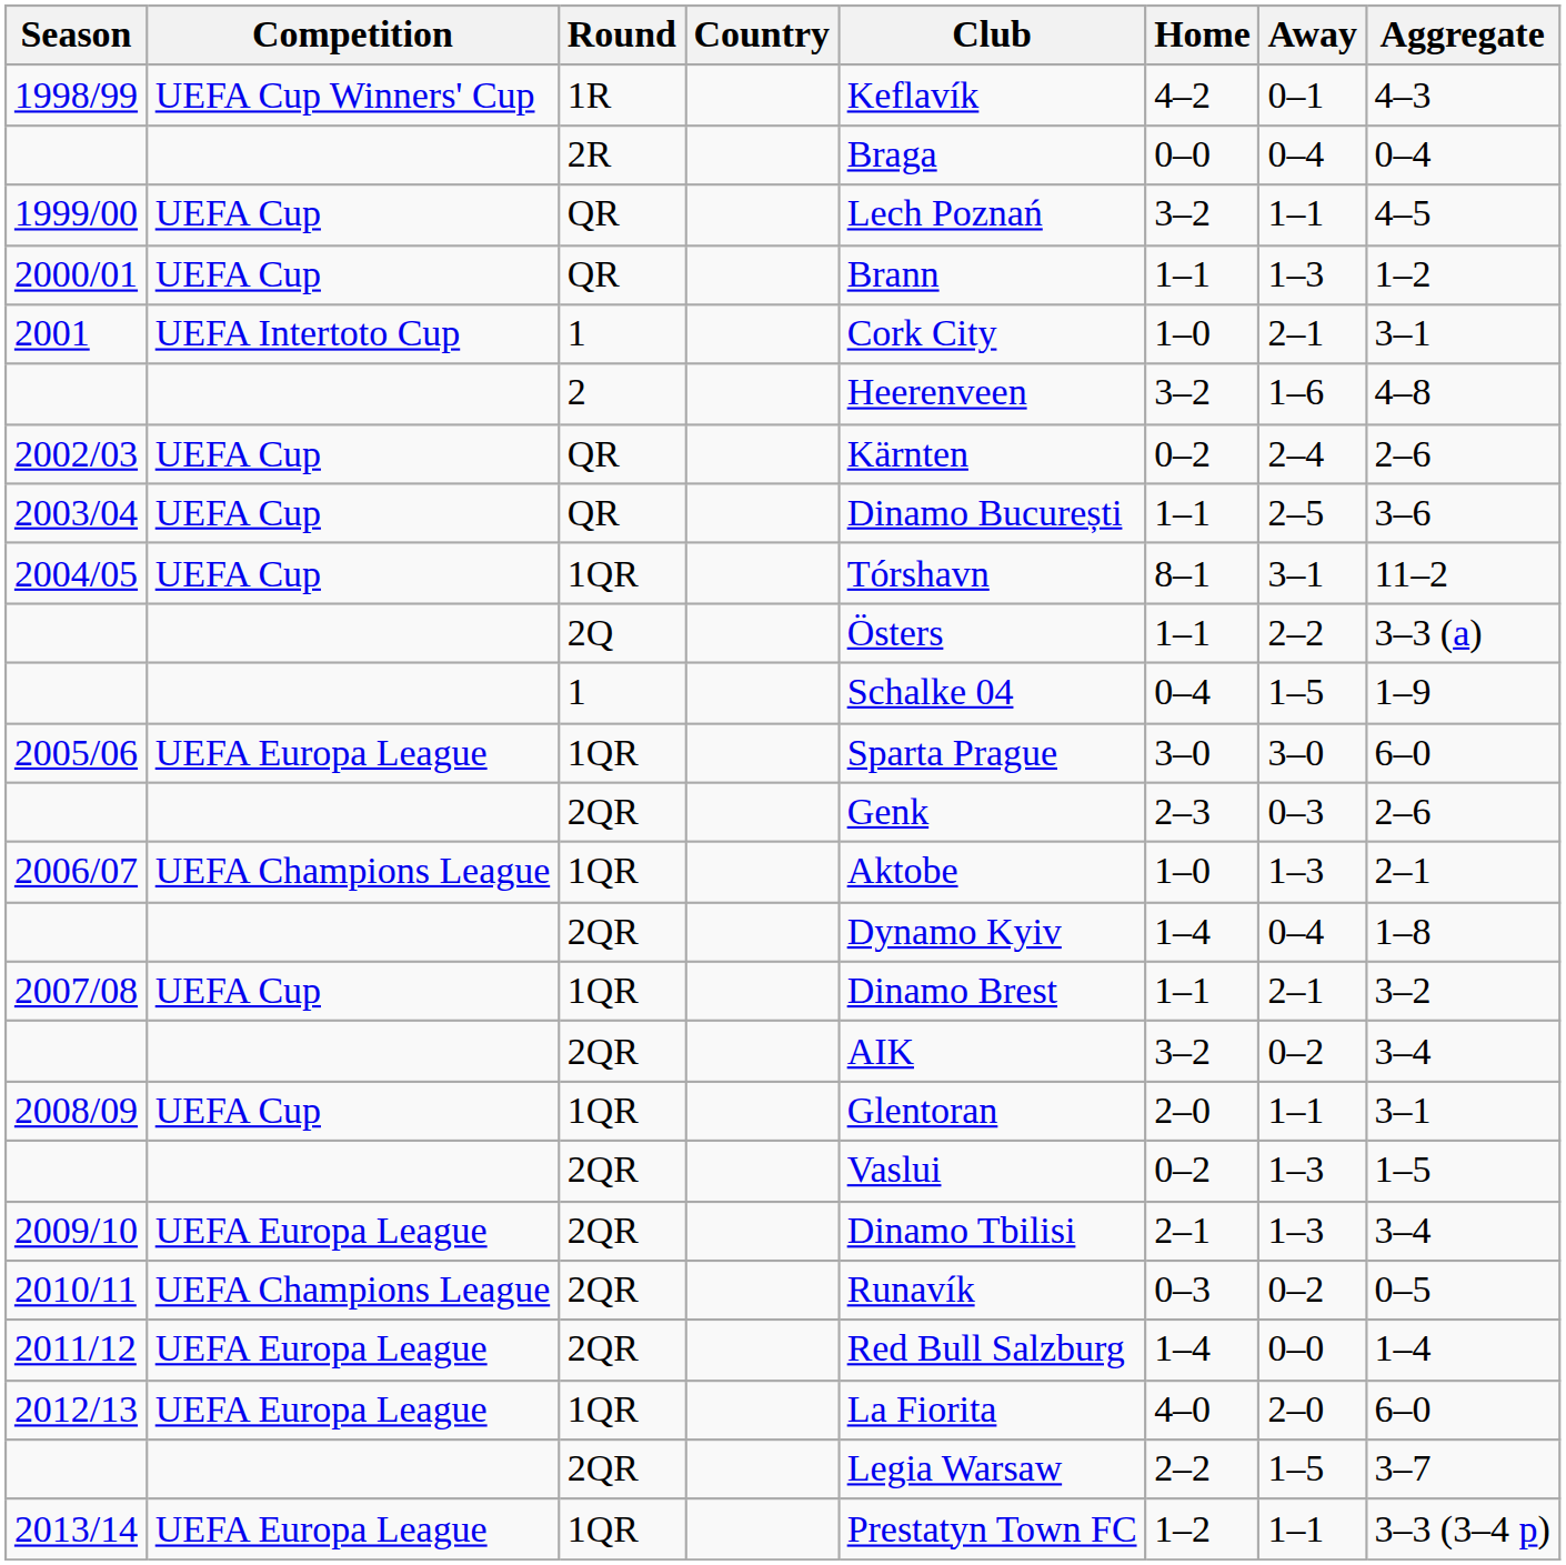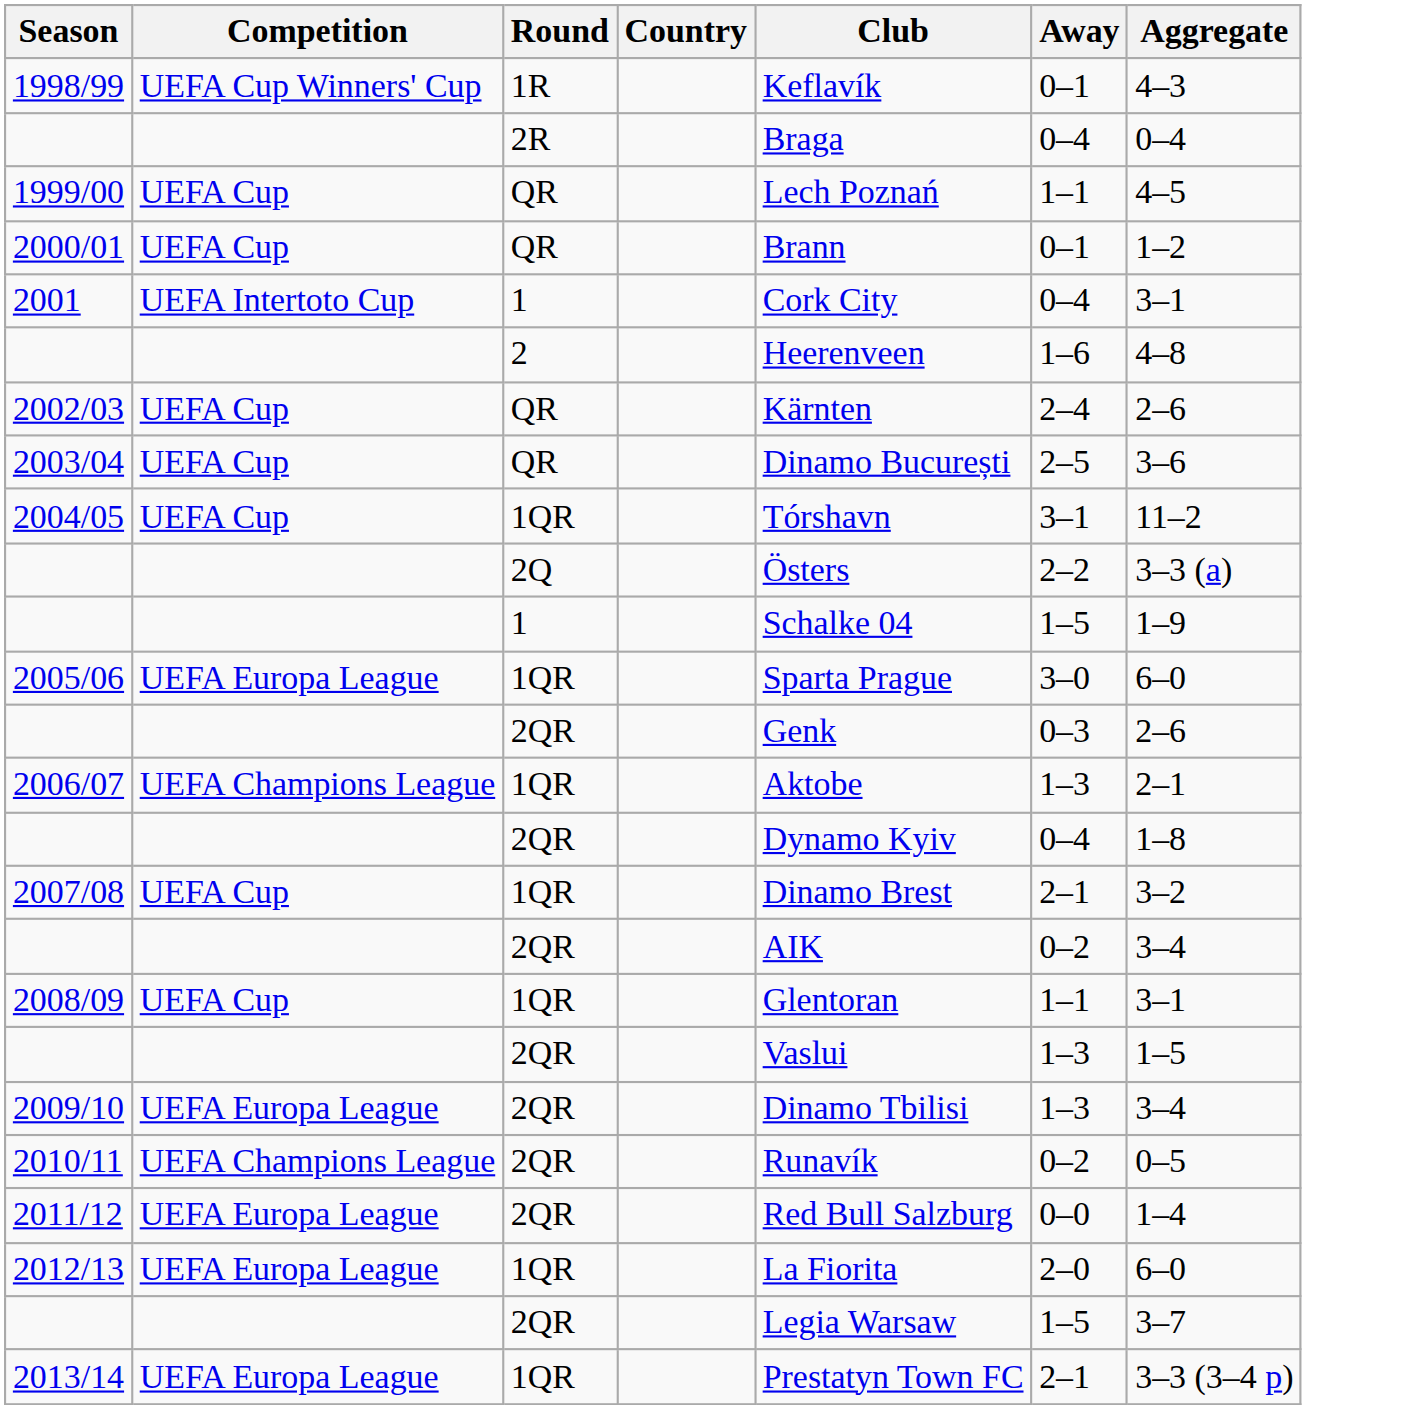 <table class="wikitable">
 <tr>
 <th>Season</th>
 <th>Competition</th>
 <th>Round</th>
 <th>Country</th>
 <th>Club</th>
-<th>Home</th>
 <th>Away</th>
 <th>Aggregate</th>
 </tr>
 <tr>
 <td><a href='#'>1998/99</a></td>
 <td><a href='#'>UEFA Cup Winners' Cup</a></td>
 <td>1R</td>
 <td></td>
 <td><a href='#'>Keflavík</a></td>
-<td>4–2</td>
 <td>0–1</td>
 <td>4–3</td>
 </tr>
 <tr>
 <td></td>
 <td></td>
 <td>2R</td>
 <td></td>
 <td><a href='#'>Braga</a></td>
-<td>0–0</td>
 <td>0–4</td>
 <td>0–4</td>
 </tr>
 <tr>
 <td><a href='#'>1999/00</a></td>
 <td><a href='#'>UEFA Cup</a></td>
 <td>QR</td>
 <td></td>
 <td><a href='#'>Lech Poznań</a></td>
-<td>3–2</td>
 <td>1–1</td>
 <td>4–5</td>
 </tr>
 <tr>
 <td><a href='#'>2000/01</a></td>
 <td><a href='#'>UEFA Cup</a></td>
 <td>QR</td>
 <td></td>
 <td><a href='#'>Brann</a></td>
-<td>1–1</td>
-<td>1–3</td>
+<td>0–1</td>
 <td>1–2</td>
 </tr>
 <tr>
 <td><a href='#'>2001</a></td>
 <td><a href='#'>UEFA Intertoto Cup</a></td>
 <td>1</td>
 <td></td>
 <td><a href='#'>Cork City</a></td>
-<td>1–0</td>
-<td>2–1</td>
+<td>0–4</td>
 <td>3–1</td>
 </tr>
 <tr>
 <td></td>
 <td></td>
 <td>2</td>
 <td></td>
 <td><a href='#'>Heerenveen</a></td>
-<td>3–2</td>
 <td>1–6</td>
 <td>4–8</td>
 </tr>
 <tr>
 <td><a href='#'>2002/03</a></td>
 <td><a href='#'>UEFA Cup</a></td>
 <td>QR</td>
 <td></td>
 <td><a href='#'>Kärnten</a></td>
-<td>0–2</td>
 <td>2–4</td>
 <td>2–6</td>
 </tr>
 <tr>
 <td><a href='#'>2003/04</a></td>
 <td><a href='#'>UEFA Cup</a></td>
 <td>QR</td>
 <td></td>
 <td><a href='#'>Dinamo București</a></td>
-<td>1–1</td>
 <td>2–5</td>
 <td>3–6</td>
 </tr>
 <tr>
 <td><a href='#'>2004/05</a></td>
 <td><a href='#'>UEFA Cup</a></td>
 <td>1QR</td>
 <td></td>
 <td><a href='#'>Tórshavn</a></td>
-<td>8–1</td>
 <td>3–1</td>
 <td>11–2</td>
 </tr>
 <tr>
 <td></td>
 <td></td>
 <td>2Q</td>
 <td></td>
 <td><a href='#'>Östers</a></td>
-<td>1–1</td>
 <td>2–2</td>
 <td>3–3 (<a href='#'>a</a>)</td>
 </tr>
 <tr>
 <td></td>
 <td></td>
 <td>1</td>
 <td></td>
 <td><a href='#'>Schalke 04</a></td>
-<td>0–4</td>
 <td>1–5</td>
 <td>1–9</td>
 </tr>
 <tr>
 <td><a href='#'>2005/06</a></td>
 <td><a href='#'>UEFA Europa League</a></td>
 <td>1QR</td>
 <td></td>
 <td><a href='#'>Sparta Prague</a></td>
 <td>3–0</td>
-<td>3–0</td>
 <td>6–0</td>
 </tr>
 <tr>
 <td></td>
 <td></td>
 <td>2QR</td>
 <td></td>
 <td><a href='#'>Genk</a></td>
-<td>2–3</td>
 <td>0–3</td>
 <td>2–6</td>
 </tr>
 <tr>
 <td><a href='#'>2006/07</a></td>
 <td><a href='#'>UEFA Champions League</a></td>
 <td>1QR</td>
 <td></td>
 <td><a href='#'>Aktobe</a></td>
-<td>1–0</td>
 <td>1–3</td>
 <td>2–1</td>
 </tr>
 <tr>
 <td></td>
 <td></td>
 <td>2QR</td>
 <td></td>
 <td><a href='#'>Dynamo Kyiv</a></td>
-<td>1–4</td>
 <td>0–4</td>
 <td>1–8</td>
 </tr>
 <tr>
 <td><a href='#'>2007/08</a></td>
 <td><a href='#'>UEFA Cup</a></td>
 <td>1QR</td>
 <td></td>
 <td><a href='#'>Dinamo Brest</a></td>
-<td>1–1</td>
 <td>2–1</td>
 <td>3–2</td>
 </tr>
 <tr>
 <td></td>
 <td></td>
 <td>2QR</td>
 <td></td>
 <td><a href='#'>AIK</a></td>
-<td>3–2</td>
 <td>0–2</td>
 <td>3–4</td>
 </tr>
 <tr>
 <td><a href='#'>2008/09</a></td>
 <td><a href='#'>UEFA Cup</a></td>
 <td>1QR</td>
 <td></td>
 <td><a href='#'>Glentoran</a></td>
-<td>2–0</td>
 <td>1–1</td>
 <td>3–1</td>
 </tr>
 <tr>
 <td></td>
 <td></td>
 <td>2QR</td>
 <td></td>
 <td><a href='#'>Vaslui</a></td>
-<td>0–2</td>
 <td>1–3</td>
 <td>1–5</td>
 </tr>
 <tr>
 <td><a href='#'>2009/10</a></td>
 <td><a href='#'>UEFA Europa League</a></td>
 <td>2QR</td>
 <td></td>
 <td><a href='#'>Dinamo Tbilisi</a></td>
-<td>2–1</td>
 <td>1–3</td>
 <td>3–4</td>
 </tr>
 <tr>
 <td><a href='#'>2010/11</a></td>
 <td><a href='#'>UEFA Champions League</a></td>
 <td>2QR</td>
 <td></td>
 <td><a href='#'>Runavík</a></td>
-<td>0–3</td>
 <td>0–2</td>
 <td>0–5</td>
 </tr>
 <tr>
 <td><a href='#'>2011/12</a></td>
 <td><a href='#'>UEFA Europa League</a></td>
 <td>2QR</td>
 <td></td>
 <td><a href='#'>Red Bull Salzburg</a></td>
-<td>1–4</td>
 <td>0–0</td>
 <td>1–4</td>
 </tr>
 <tr>
 <td><a href='#'>2012/13</a></td>
 <td><a href='#'>UEFA Europa League</a></td>
 <td>1QR</td>
 <td></td>
 <td><a href='#'>La Fiorita</a></td>
-<td>4–0</td>
 <td>2–0</td>
 <td>6–0</td>
 </tr>
 <tr>
 <td></td>
 <td></td>
 <td>2QR</td>
 <td></td>
 <td><a href='#'>Legia Warsaw</a></td>
-<td>2–2</td>
 <td>1–5</td>
 <td>3–7</td>
 </tr>
 <tr>
 <td><a href='#'>2013/14</a></td>
 <td><a href='#'>UEFA Europa League</a></td>
 <td>1QR</td>
 <td></td>
 <td><a href='#'>Prestatyn Town FC</a></td>
-<td>1–2</td>
-<td>1–1</td>
+<td>2–1</td>
 <td>3–3 (3–4 <a href='#'>p</a>)</td>
 </tr>
 </table>
